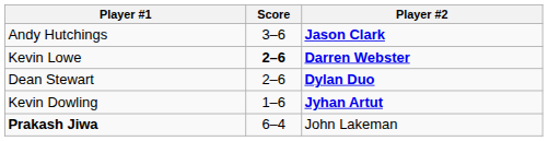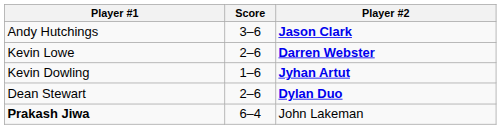 <table class="wikitable">
 <tr style="font-size:10pt;font-weight:bold">
 <th width=22%>Player #1</th>
 <th width=3%>Score</th>
 <th width=22%>Player #2</th>
 </tr>
 <tr>
 <td> Andy Hutchings</td>
 <td align=center>3–6</td>
 <td> <strong><a href='#'>Jason Clark</a></strong></td>
 </tr>
 <tr>
 <td> Kevin Lowe</td>
-<td align=center><strong>2–6</strong></td>
+<td align=center>2–6</td>
 <td> <strong><a href='#'>Darren Webster</a></strong></td>
+</tr>
+<tr>
+<td> Kevin Dowling</td>
+<td align=center>1–6</td>
+<td> <strong><a href='#'>Jyhan Artut</a></strong></td>
 </tr>
 <tr>
 <td> Dean Stewart</td>
 <td align=center>2–6</td>
 <td> <strong><a href='#'>Dylan Duo</a></strong></td>
 </tr>
 <tr>
-<td> Kevin Dowling</td>
-<td align=center>1–6</td>
-<td> <strong><a href='#'>Jyhan Artut</a></strong></td>
-</tr>
-<tr>
 <td> <strong>Prakash Jiwa</strong></td>
 <td align=center>6–4</td>
 <td> John Lakeman</td>
 </tr>
 </table>
